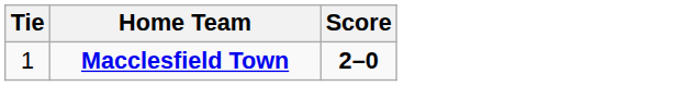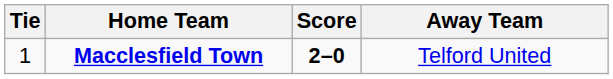 <table class="wikitable" style="text-align:center;">
 <tr>
 <th width=20>Tie</th>
 <th width=175>Home Team</th>
 <th width=20>Score</th>
+<th width=175>Away Team</th>
 </tr>
 <tr>
 <td>1</td>
 <td><strong><a href='#'>Macclesfield Town</a></strong></td>
 <td><strong>2–0</strong></td>
+<td><a href='#'>Telford United</a></td>
 </tr>
 </table>
